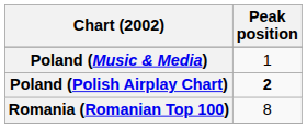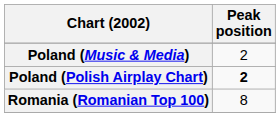 <table class="wikitable sortable plainrowheaders" style="text-align:center">
 <tr>
 <th>Chart (2002)</th>
 <th>Peak<br>position</th>
 </tr>
 <tr>
 </tr>
 <tr>
 </tr>
 <tr>
 <th scope="row">Poland (<em><a href='#'>Music & Media</a></em>)</th>
-<td align="center">1</td>
+<td align="center">2</td>
 </tr>
 <tr>
 <th scope="row">Poland (<a href='#'>Polish Airplay Chart</a>)</th>
 <td align="center"><strong>2</strong></td>
 </tr>
 <tr>
 <th scope="row">Romania (<a href='#'>Romanian Top 100</a>)</th>
 <td align="center">8</td>
 </tr>
 <tr>
 </tr>
 </table>
